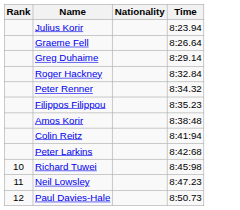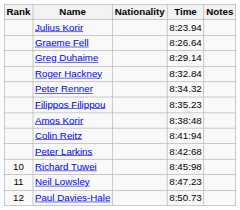 <table class="wikitable sortable" style=" text-align:center">
 <tr>
 <th>Rank</th>
 <th>Name</th>
 <th>Nationality</th>
 <th>Time</th>
+<th>Notes</th>
 </tr>
 <tr>
 <td></td>
 <td align=left><a href='#'>Julius Korir</a></td>
 <td align=left></td>
 <td>8:23.94</td>
+<td></td>
 </tr>
 <tr>
 <td></td>
 <td align=left><a href='#'>Graeme Fell</a></td>
 <td align=left></td>
 <td>8:26.64</td>
+<td></td>
 </tr>
 <tr>
 <td></td>
 <td align=left><a href='#'>Greg Duhaime</a></td>
 <td align=left></td>
 <td>8:29.14</td>
+<td></td>
 </tr>
 <tr>
 <td></td>
 <td align=left><a href='#'>Roger Hackney</a></td>
 <td align=left></td>
 <td>8:32.84</td>
+<td></td>
 </tr>
 <tr>
 <td></td>
 <td align=left><a href='#'>Peter Renner</a></td>
 <td align=left></td>
 <td>8:34.32</td>
+<td></td>
 </tr>
 <tr>
 <td></td>
 <td align=left><a href='#'>Filippos Filippou</a></td>
 <td align=left></td>
 <td>8:35.23</td>
+<td></td>
 </tr>
 <tr>
 <td></td>
 <td align=left><a href='#'>Amos Korir</a></td>
 <td align=left></td>
 <td>8:38:48</td>
+<td></td>
 </tr>
 <tr>
 <td></td>
 <td align=left><a href='#'>Colin Reitz</a></td>
 <td align=left></td>
 <td>8:41:94</td>
+<td></td>
 </tr>
 <tr>
 <td></td>
 <td align=left><a href='#'>Peter Larkins</a></td>
 <td align=left></td>
 <td>8:42:68</td>
+<td></td>
 </tr>
 <tr>
 <td>10</td>
 <td align=left><a href='#'>Richard Tuwei</a></td>
 <td align=left></td>
 <td>8:45:98</td>
+<td></td>
 </tr>
 <tr>
 <td>11</td>
 <td align=left><a href='#'>Neil Lowsley</a></td>
 <td align=left></td>
 <td>8:47.23</td>
+<td></td>
 </tr>
 <tr>
 <td>12</td>
 <td align=left><a href='#'>Paul Davies-Hale</a></td>
 <td align=left></td>
 <td>8:50.73</td>
+<td></td>
 </tr>
 </table>
